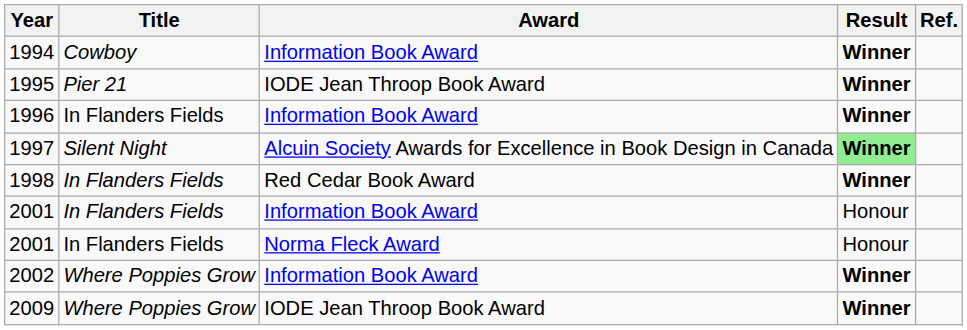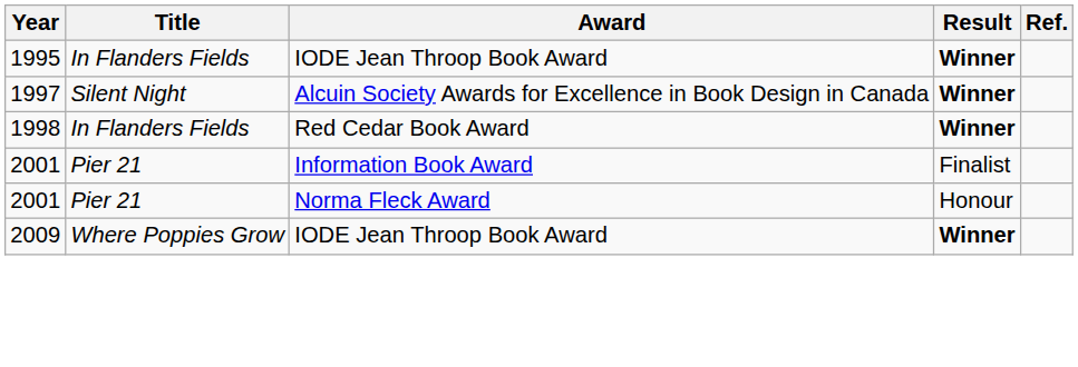 <table class="wikitable sortable mw-collapsible">
 <tr>
 <th>Year</th>
 <th>Title</th>
 <th>Award</th>
 <th>Result</th>
 <th>Ref.</th>
 </tr>
 <tr>
-<td>1994</td>
-<td><em>Cowboy</em></td>
-<td><a href='#'>Information Book Award</a></td>
-<td><strong>Winner</strong></td>
-<td></td>
-</tr>
-<tr>
 <td>1995</td>
-<td><em>Pier 21</em></td>
+<td><em>In Flanders Fields</em></td>
 <td>IODE Jean Throop Book Award</td>
-<td><strong>Winner</strong></td>
-<td></td>
-</tr>
-<tr>
-<td>1996</td>
-<td>In Flanders Fields</td>
-<td><a href='#'>Information Book Award</a></td>
 <td><strong>Winner</strong></td>
 <td></td>
 </tr>
 <tr>
 <td>1997</td>
 <td><em>Silent Night</em></td>
 <td><a href='#'>Alcuin Society</a> Awards for Excellence in Book Design in Canada</td>
-<td style="background: lightgreen;"><strong>Winner</strong></td>
+<td><strong>Winner</strong></td>
 <td></td>
 </tr>
 <tr>
 <td>1998</td>
 <td><em>In Flanders Fields</em></td>
 <td>Red Cedar Book Award</td>
 <td><strong>Winner</strong></td>
 <td></td>
 </tr>
 <tr>
 <td>2001</td>
-<td><em>In Flanders Fields</em></td>
+<td><em>Pier 21</em></td>
 <td><a href='#'>Information Book Award</a></td>
-<td>Honour</td>
+<td>Finalist</td>
 <td></td>
 </tr>
 <tr>
 <td>2001</td>
-<td>In Flanders Fields</td>
+<td><em>Pier 21</em></td>
 <td><a href='#'>Norma Fleck Award</a></td>
 <td>Honour</td>
-<td></td>
-</tr>
-<tr>
-<td>2002</td>
-<td><em>Where Poppies Grow</em></td>
-<td><a href='#'>Information Book Award</a></td>
-<td><strong>Winner</strong></td>
 <td></td>
 </tr>
 <tr>
 <td>2009</td>
 <td><em>Where Poppies Grow</em></td>
 <td>IODE Jean Throop Book Award</td>
 <td><strong>Winner</strong></td>
 <td></td>
 </tr>
 </table>
